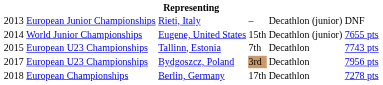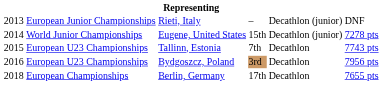 <table>
 <tr>
 <th colspan="6">Representing </th>
 </tr>
 <tr>
 <td>2013</td>
 <td><a href='#'>European Junior Championships</a></td>
 <td><a href='#'>Rieti, Italy</a></td>
 <td>–</td>
 <td>Decathlon (junior)</td>
 <td>DNF</td>
 </tr>
 <tr>
 <td>2014</td>
 <td><a href='#'>World Junior Championships</a></td>
 <td><a href='#'>Eugene, United States</a></td>
 <td>15th</td>
 <td>Decathlon (junior)</td>
-<td><a href='#'>7655 pts</a></td>
+<td><a href='#'>7278 pts</a></td>
 </tr>
 <tr>
 <td>2015</td>
 <td><a href='#'>European U23 Championships</a></td>
 <td><a href='#'>Tallinn, Estonia</a></td>
 <td>7th</td>
 <td>Decathlon</td>
 <td><a href='#'>7743 pts</a></td>
 </tr>
 <tr>
-<td>2017</td>
+<td>2016</td>
 <td><a href='#'>European U23 Championships</a></td>
 <td><a href='#'>Bydgoszcz, Poland</a></td>
 <td bgcolor=cc9966>3rd</td>
 <td>Decathlon</td>
 <td><a href='#'>7956 pts</a></td>
 </tr>
 <tr>
 <td>2018</td>
 <td><a href='#'>European Championships</a></td>
 <td><a href='#'>Berlin, Germany</a></td>
 <td>17th</td>
 <td>Decathlon</td>
-<td><a href='#'>7278 pts</a></td>
+<td><a href='#'>7655 pts</a></td>
 </tr>
 </table>
